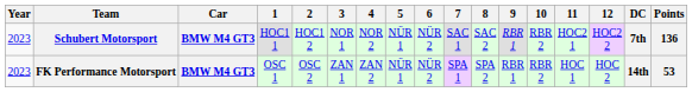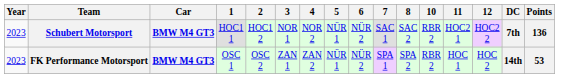 <table class="wikitable" style="text-align:center; font-size:85%">
 <tr>
 <th>Year</th>
 <th>Team</th>
 <th>Car</th>
 <th>1</th>
 <th>2</th>
 <th>3</th>
 <th>4</th>
 <th>5</th>
 <th>6</th>
 <th>7</th>
 <th>8</th>
-<th>9</th>
 <th>10</th>
 <th>11</th>
 <th>12</th>
 <th>DC</th>
 <th>Points</th>
 </tr>
 <tr>
 <td><a href='#'>2023</a></td>
 <th nowrap><a href='#'>Schubert Motorsport</a></th>
 <th nowrap><a href='#'>BMW M4 GT3</a></th>
 <td style="background:#DFDFDF;"><a href='#'>HOC1<br>1</a><br></td>
 <td style="background:#DFFFDF;"><a href='#'>HOC1<br>2</a><br></td>
 <td style="background:#DFFFDF;"><a href='#'>NOR<br>1</a><br></td>
 <td style="background:#DFFFDF;"><a href='#'>NOR<br>2</a><br></td>
 <td style="background:#DFFFDF;"><a href='#'>NÜR<br>1</a><br></td>
 <td style="background:#DFFFDF;"><a href='#'>NÜR<br>2</a><br></td>
 <td style="background:#DFDFDF;"><a href='#'>SAC<br>1</a><br></td>
 <td style="background:#DFFFDF;"><a href='#'>SAC<br>2</a><br></td>
-<td style="background:#DFDFDF;"><em><a href='#'>RBR<br>1</a></em><br></td>
 <td style="background:#DFFFDF;"><a href='#'>RBR<br>2</a><br></td>
 <td style="background:#DFFFDF;"><a href='#'>HOC2<br>1</a><br></td>
 <td style="background:#EFCFFF;"><a href='#'>HOC2<br>2</a><br></td>
 <th>7th</th>
 <th>136</th>
 </tr>
 <tr>
 <td><a href='#'>2023</a></td>
 <th nowrap>FK Performance Motorsport</th>
 <th nowrap><a href='#'>BMW M4 GT3</a></th>
 <td style="background:#DFFFDF;"><a href='#'>OSC<br>1</a><br></td>
 <td style="background:#DFFFDF;"><a href='#'>OSC<br>2</a><br></td>
 <td style="background:#DFFFDF;"><a href='#'>ZAN<br>1</a><br></td>
 <td style="background:#DFFFDF;"><a href='#'>ZAN<br>2</a><br></td>
 <td style="background:#DFFFDF;"><a href='#'>NÜR<br>1</a><br></td>
 <td style="background:#DFFFDF;"><a href='#'>NÜR<br>2</a><br></td>
 <td style="background:#EFCFFF;"><a href='#'>SPA<br>1</a><br></td>
 <td style="background:#DFFFDF;"><a href='#'>SPA<br>2</a><br></td>
-<td style="background:#DFFFDF;"><a href='#'>RBR<br>1</a><br></td>
 <td style="background:#DFFFDF;"><a href='#'>RBR<br>2</a><br></td>
 <td style="background:#DFFFDF;"><a href='#'>HOC<br>1</a><br></td>
 <td style="background:#DFFFDF;"><a href='#'>HOC<br>2</a><br></td>
 <th>14th</th>
 <th>53</th>
 </tr>
 </table>
